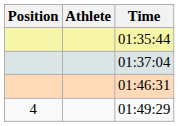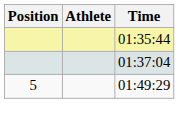 <table class="wikitable sortable">
 <tr>
 <th scope="col">Position</th>
 <th scope="col">Athlete</th>
 <th scope="col">Time</th>
 </tr>
 <tr bgcolor="#F7F6A8">
 <td align=center></td>
 <td></td>
 <td>01:35:44</td>
 </tr>
 <tr bgcolor="#DCE5E5">
 <td align=center></td>
 <td></td>
 <td>01:37:04</td>
 </tr>
-<tr bgcolor="#FFDAB9">
-<td align=center></td>
-<td></td>
-<td>01:46:31</td>
-</tr>
 <tr>
-<td align=center>4</td>
+<td align=center>5</td>
 <td></td>
 <td>01:49:29</td>
 </tr>
 </table>
